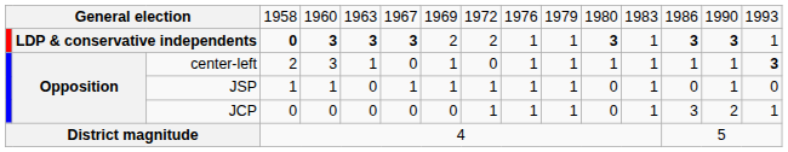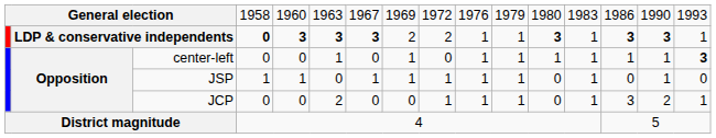 <table class="wikitable" border="1">
 <tr>
 <th colspan="3">General election</th>
 <td>1958</td>
 <td>1960</td>
 <td>1963</td>
 <td>1967</td>
 <td>1969</td>
 <td>1972</td>
 <td>1976</td>
 <td>1979</td>
 <td>1980</td>
 <td>1983</td>
 <td>1986</td>
 <td>1990</td>
 <td>1993</td>
 </tr>
 <tr align="right">
 <td bgcolor=red></td>
 <th colspan="2">LDP & conservative independents</th>
 <td><strong>0</strong></td>
 <td><strong>3</strong></td>
 <td><strong>3</strong></td>
 <td><strong>3</strong></td>
 <td>2</td>
 <td>2</td>
 <td>1</td>
 <td>1</td>
 <td><strong>3</strong></td>
 <td>1</td>
 <td><strong>3</strong></td>
 <td><strong>3</strong></td>
 <td>1</td>
 </tr>
 <tr align="right">
 <td rowspan="3" bgcolor=blue></td>
 <th rowspan="3">Opposition</th>
 <td>center-left</td>
-<td>2</td>
-<td>3</td>
+<td>0</td>
+<td>0</td>
 <td>1</td>
 <td>0</td>
 <td>1</td>
 <td>0</td>
 <td>1</td>
 <td>1</td>
 <td>1</td>
 <td>1</td>
 <td>1</td>
 <td>1</td>
 <td><strong>3</strong></td>
 </tr>
 <tr align="right">
 <td>JSP</td>
 <td>1</td>
 <td>1</td>
 <td>0</td>
 <td>1</td>
 <td>1</td>
 <td>1</td>
 <td>1</td>
 <td>1</td>
 <td>0</td>
 <td>1</td>
 <td>0</td>
 <td>1</td>
 <td>0</td>
 </tr>
 <tr align="right">
 <td>JCP</td>
 <td>0</td>
 <td>0</td>
-<td>0</td>
+<td>2</td>
 <td>0</td>
 <td>0</td>
 <td>1</td>
 <td>1</td>
 <td>1</td>
 <td>0</td>
 <td>1</td>
 <td>3</td>
 <td>2</td>
 <td>1</td>
 </tr>
 <tr align="center">
 <th colspan="3">District magnitude</th>
 <td colspan="10">4</td>
 <td colspan="3">5</td>
 </tr>
 </table>
